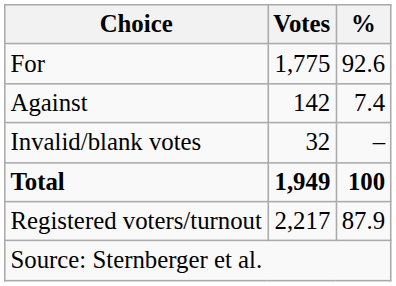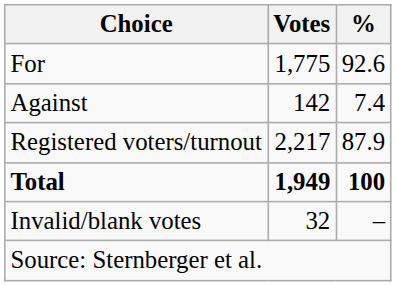 <table class=wikitable style=text-align:right>
 <tr>
 <th>Choice</th>
 <th>Votes</th>
 <th>%</th>
 </tr>
 <tr>
 <td align=left>For</td>
 <td>1,775</td>
 <td>92.6</td>
 </tr>
 <tr>
 <td align=left>Against</td>
 <td>142</td>
 <td>7.4</td>
 </tr>
 <tr>
-<td align=left>Invalid/blank votes</td>
-<td>32</td>
-<td>–</td>
+<td align=left>Registered voters/turnout</td>
+<td>2,217</td>
+<td>87.9</td>
 </tr>
 <tr>
 <td align=left><strong>Total</strong></td>
 <td><strong>1,949</strong></td>
 <td><strong>100</strong></td>
 </tr>
 <tr>
-<td align=left>Registered voters/turnout</td>
-<td>2,217</td>
-<td>87.9</td>
+<td align=left>Invalid/blank votes</td>
+<td>32</td>
+<td>–</td>
 </tr>
 <tr>
 <td align=left colspan=3>Source: Sternberger et al.</td>
 </tr>
 </table>
